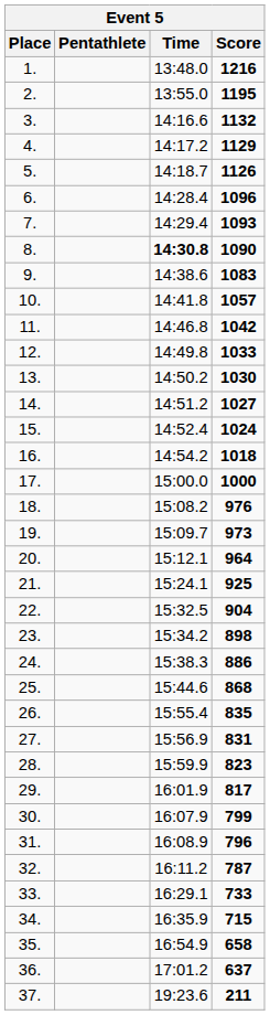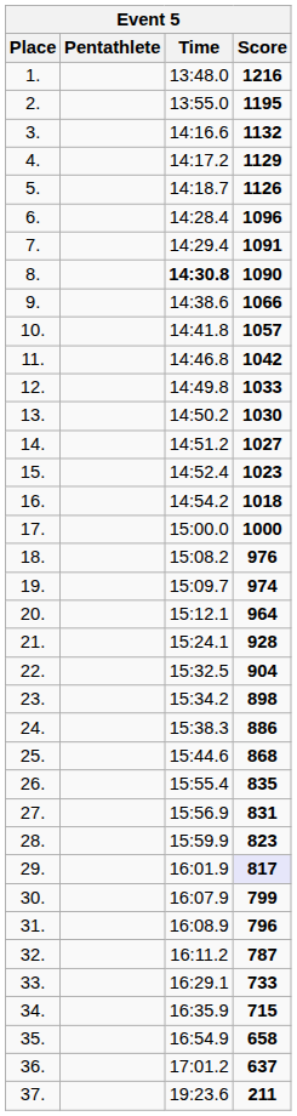 <table class=wikitable style="text-align:center">
 <tr>
 <th colspan=4>Event 5</th>
 </tr>
 <tr>
 <th>Place</th>
 <th>Pentathlete</th>
 <th>Time</th>
 <th>Score</th>
 </tr>
 <tr>
 <td>1.</td>
 <td align=left></td>
 <td>13:48.0</td>
 <td><strong>1216</strong></td>
 </tr>
 <tr>
 <td>2.</td>
 <td align=left></td>
 <td>13:55.0</td>
 <td><strong>1195</strong></td>
 </tr>
 <tr>
 <td>3.</td>
 <td align=left></td>
 <td>14:16.6</td>
 <td><strong>1132</strong></td>
 </tr>
 <tr>
 <td>4.</td>
 <td align=left></td>
 <td>14:17.2</td>
 <td><strong>1129</strong></td>
 </tr>
 <tr>
 <td>5.</td>
 <td align=left></td>
 <td>14:18.7</td>
 <td><strong>1126</strong></td>
 </tr>
 <tr>
 <td>6.</td>
 <td align=left></td>
 <td>14:28.4</td>
 <td><strong>1096</strong></td>
 </tr>
 <tr>
 <td>7.</td>
 <td align=left></td>
 <td>14:29.4</td>
-<td><strong>1093</strong></td>
+<td><strong>1091</strong></td>
 </tr>
 <tr>
 <td>8.</td>
 <td align=left></td>
 <td><strong>14:30.8</strong></td>
 <td><strong>1090</strong></td>
 </tr>
 <tr>
 <td>9.</td>
 <td align=left></td>
 <td>14:38.6</td>
-<td><strong>1083</strong></td>
+<td><strong>1066</strong></td>
 </tr>
 <tr>
 <td>10.</td>
 <td align=left></td>
 <td>14:41.8</td>
 <td><strong>1057</strong></td>
 </tr>
 <tr>
 <td>11.</td>
 <td align=left></td>
 <td>14:46.8</td>
 <td><strong>1042</strong></td>
 </tr>
 <tr>
 <td>12.</td>
 <td align=left></td>
 <td>14:49.8</td>
 <td><strong>1033</strong></td>
 </tr>
 <tr>
 <td>13.</td>
 <td align=left></td>
 <td>14:50.2</td>
 <td><strong>1030</strong></td>
 </tr>
 <tr>
 <td>14.</td>
 <td align=left></td>
 <td>14:51.2</td>
 <td><strong>1027</strong></td>
 </tr>
 <tr>
 <td>15.</td>
 <td align=left></td>
 <td>14:52.4</td>
-<td><strong>1024</strong></td>
+<td><strong>1023</strong></td>
 </tr>
 <tr>
 <td>16.</td>
 <td align=left></td>
 <td>14:54.2</td>
 <td><strong>1018</strong></td>
 </tr>
 <tr>
 <td>17.</td>
 <td align=left></td>
 <td>15:00.0</td>
 <td><strong>1000</strong></td>
 </tr>
 <tr>
 <td>18.</td>
 <td align=left></td>
 <td>15:08.2</td>
 <td><strong>976</strong></td>
 </tr>
 <tr>
 <td>19.</td>
 <td align=left></td>
 <td>15:09.7</td>
-<td><strong>973</strong></td>
+<td><strong>974</strong></td>
 </tr>
 <tr>
 <td>20.</td>
 <td align=left></td>
 <td>15:12.1</td>
 <td><strong>964</strong></td>
 </tr>
 <tr>
 <td>21.</td>
 <td align=left></td>
 <td>15:24.1</td>
-<td><strong>925</strong></td>
+<td><strong>928</strong></td>
 </tr>
 <tr>
 <td>22.</td>
 <td align=left></td>
 <td>15:32.5</td>
 <td><strong>904</strong></td>
 </tr>
 <tr>
 <td>23.</td>
 <td align=left></td>
 <td>15:34.2</td>
 <td><strong>898</strong></td>
 </tr>
 <tr>
 <td>24.</td>
 <td align=left></td>
 <td>15:38.3</td>
 <td><strong>886</strong></td>
 </tr>
 <tr>
 <td>25.</td>
 <td align=left></td>
 <td>15:44.6</td>
 <td><strong>868</strong></td>
 </tr>
 <tr>
 <td>26.</td>
 <td align=left></td>
 <td>15:55.4</td>
 <td><strong>835</strong></td>
 </tr>
 <tr>
 <td>27.</td>
 <td align=left></td>
 <td>15:56.9</td>
 <td><strong>831</strong></td>
 </tr>
 <tr>
 <td>28.</td>
 <td align=left></td>
 <td>15:59.9</td>
 <td><strong>823</strong></td>
 </tr>
 <tr>
 <td>29.</td>
 <td align=left></td>
 <td>16:01.9</td>
-<td><strong>817</strong></td>
+<td style="background: lavender;"><strong>817</strong></td>
 </tr>
 <tr>
 <td>30.</td>
 <td align=left></td>
 <td>16:07.9</td>
 <td><strong>799</strong></td>
 </tr>
 <tr>
 <td>31.</td>
 <td align=left></td>
 <td>16:08.9</td>
 <td><strong>796</strong></td>
 </tr>
 <tr>
 <td>32.</td>
 <td align=left></td>
 <td>16:11.2</td>
 <td><strong>787</strong></td>
 </tr>
 <tr>
 <td>33.</td>
 <td align=left></td>
 <td>16:29.1</td>
 <td><strong>733</strong></td>
 </tr>
 <tr>
 <td>34.</td>
 <td align=left></td>
 <td>16:35.9</td>
 <td><strong>715</strong></td>
 </tr>
 <tr>
 <td>35.</td>
 <td align=left></td>
 <td>16:54.9</td>
 <td><strong>658</strong></td>
 </tr>
 <tr>
 <td>36.</td>
 <td align=left></td>
 <td>17:01.2</td>
 <td><strong>637</strong></td>
 </tr>
 <tr>
 <td>37.</td>
 <td align=left></td>
 <td>19:23.6</td>
 <td><strong>211</strong></td>
 </tr>
 </table>
